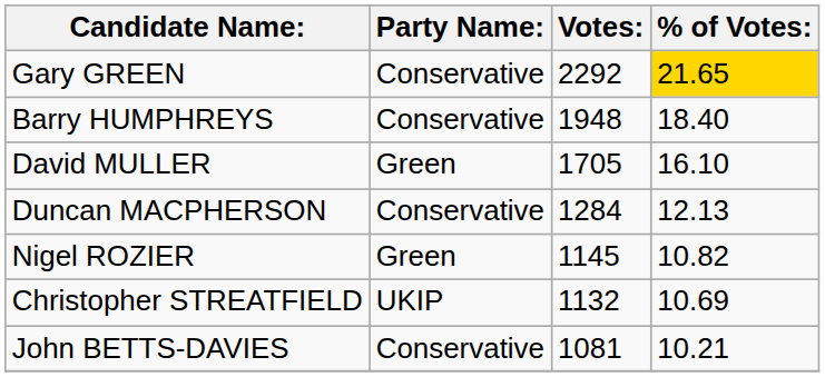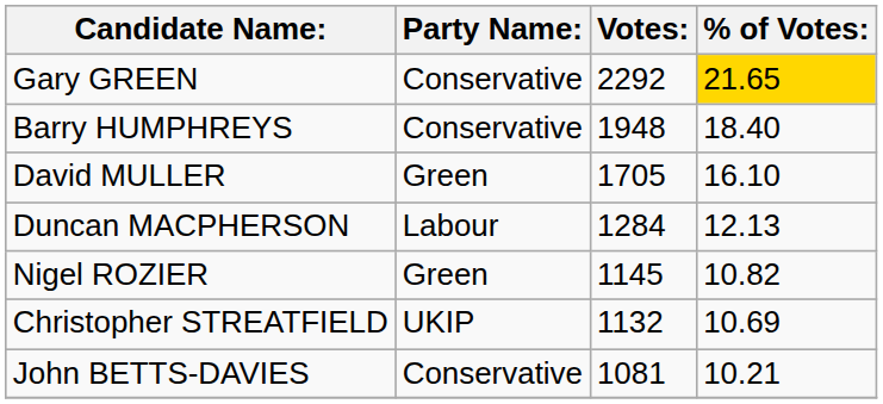 <table class="wikitable">
 <tr>
 <th>Candidate Name:</th>
 <th>Party Name:</th>
 <th>Votes:</th>
 <th>% of Votes:</th>
 </tr>
 <tr>
 <td>Gary GREEN</td>
 <td>Conservative</td>
 <td>2292</td>
 <td style="background: gold;">21.65</td>
 </tr>
 <tr>
 <td>Barry HUMPHREYS</td>
 <td>Conservative</td>
 <td>1948</td>
 <td>18.40</td>
 </tr>
 <tr>
 <td>David MULLER</td>
 <td>Green</td>
 <td>1705</td>
 <td>16.10</td>
 </tr>
 <tr>
 <td>Duncan MACPHERSON</td>
-<td>Conservative</td>
+<td>Labour</td>
 <td>1284</td>
 <td>12.13</td>
 </tr>
 <tr>
 <td>Nigel ROZIER</td>
 <td>Green</td>
 <td>1145</td>
 <td>10.82</td>
 </tr>
 <tr>
 <td>Christopher STREATFIELD</td>
 <td>UKIP</td>
 <td>1132</td>
 <td>10.69</td>
 </tr>
 <tr>
 <td>John BETTS-DAVIES</td>
 <td>Conservative</td>
 <td>1081</td>
 <td>10.21</td>
 </tr>
 <tr>
 </tr>
 </table>
